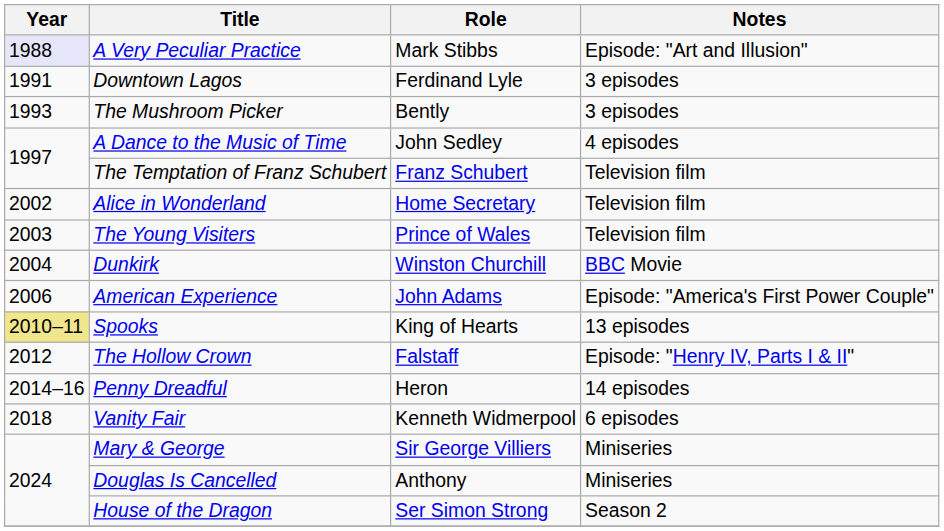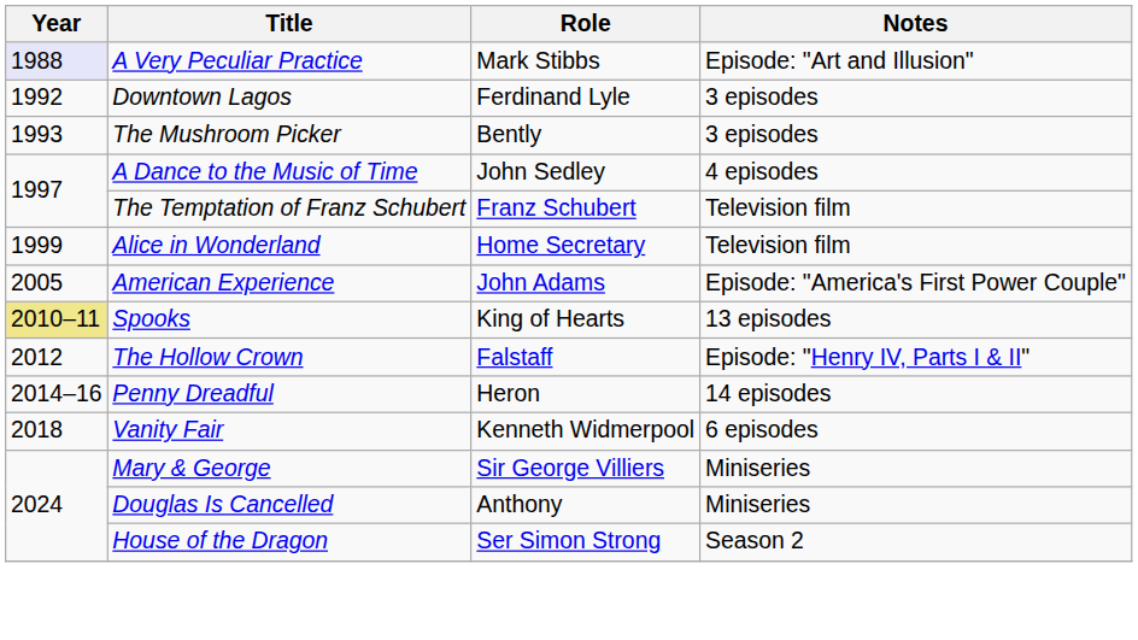 <table class="wikitable unsortable">
 <tr>
 <th>Year</th>
 <th>Title</th>
 <th>Role</th>
 <th class="unsortable">Notes</th>
 </tr>
 <tr>
 <td style="background: lavender;">1988</td>
 <td><em><a href='#'>A Very Peculiar Practice</a></em></td>
 <td>Mark Stibbs</td>
 <td>Episode: "Art and Illusion"</td>
 </tr>
 <tr>
-<td>1991</td>
+<td>1992</td>
 <td><em>Downtown Lagos</em></td>
 <td>Ferdinand Lyle</td>
 <td>3 episodes</td>
 </tr>
 <tr>
 <td>1993</td>
 <td><em>The Mushroom Picker</em></td>
 <td>Bently</td>
 <td>3 episodes</td>
 </tr>
 <tr>
 <td rowspan="2">1997</td>
 <td><em><a href='#'>A Dance to the Music of Time</a></em></td>
 <td>John Sedley</td>
 <td>4 episodes</td>
 </tr>
 <tr>
 <td><em>The Temptation of Franz Schubert</em></td>
 <td><a href='#'>Franz Schubert</a></td>
 <td>Television film</td>
 </tr>
 <tr>
-<td>2002</td>
+<td>1999</td>
 <td><em><a href='#'>Alice in Wonderland</a></em></td>
 <td><a href='#'>Home Secretary</a></td>
 <td>Television film</td>
 </tr>
 <tr>
-<td>2003</td>
-<td><em><a href='#'>The Young Visiters</a></em></td>
-<td><a href='#'>Prince of Wales</a></td>
-<td>Television film</td>
-</tr>
-<tr>
-<td>2004</td>
-<td><em><a href='#'>Dunkirk</a></em></td>
-<td><a href='#'>Winston Churchill</a></td>
-<td><a href='#'>BBC</a> Movie</td>
-</tr>
-<tr>
-<td>2006</td>
+<td>2005</td>
 <td><em><a href='#'>American Experience</a></em></td>
 <td><a href='#'>John Adams</a></td>
 <td>Episode: "America's First Power Couple"</td>
 </tr>
 <tr>
 <td style="background: khaki;">2010–11</td>
 <td><em><a href='#'>Spooks</a></em></td>
 <td>King of Hearts</td>
 <td>13 episodes</td>
 </tr>
 <tr>
 <td>2012</td>
 <td><em><a href='#'>The Hollow Crown</a></em></td>
 <td><a href='#'>Falstaff</a></td>
 <td>Episode: "<a href='#'>Henry IV, Parts I & II</a>"</td>
 </tr>
 <tr>
 <td>2014–16</td>
 <td><em><a href='#'>Penny Dreadful</a></em></td>
 <td>Heron</td>
 <td>14 episodes</td>
 </tr>
 <tr>
 <td>2018</td>
 <td><em><a href='#'>Vanity Fair</a></em></td>
 <td>Kenneth Widmerpool</td>
 <td>6 episodes</td>
 </tr>
 <tr>
 <td rowspan="3">2024</td>
 <td><em><a href='#'>Mary & George</a></em></td>
 <td><a href='#'>Sir George Villiers</a></td>
 <td>Miniseries</td>
 </tr>
 <tr>
 <td><em><a href='#'>Douglas Is Cancelled</a></em></td>
 <td>Anthony</td>
 <td>Miniseries</td>
 </tr>
 <tr>
 <td><em><a href='#'>House of the Dragon</a></em></td>
 <td><a href='#'>Ser Simon Strong</a></td>
 <td>Season 2</td>
 </tr>
 <tr>
 </tr>
 </table>
